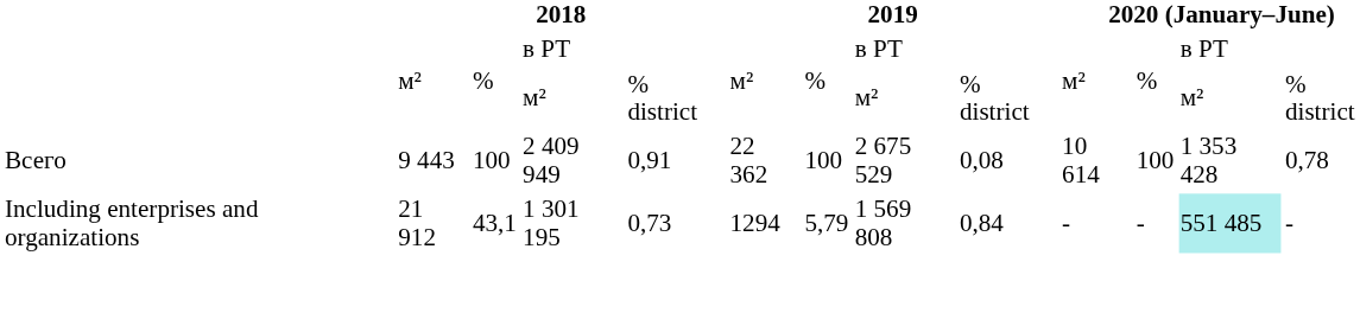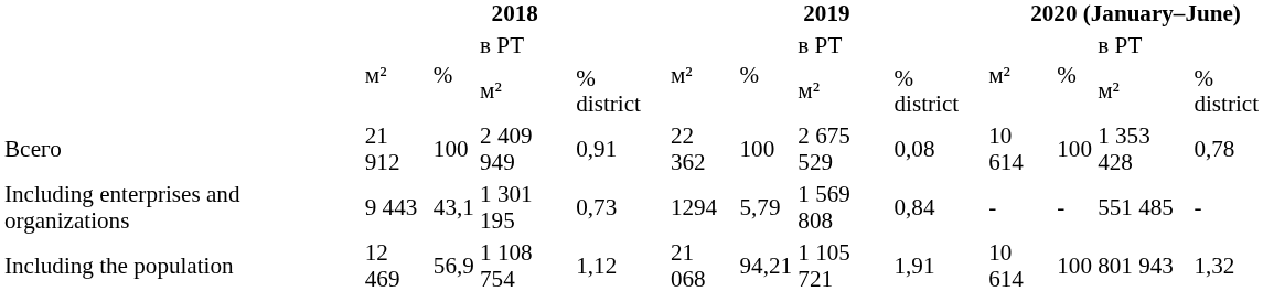 <table>
 <tr>
 <th rowspan="3"></th>
 <th colspan="4">2018</th>
 <th colspan="4">2019</th>
 <th colspan="4">2020 (January–June)</th>
 </tr>
 <tr>
 <td rowspan="2">м²</td>
 <td rowspan="2">%</td>
 <td colspan="2">в РТ</td>
 <td rowspan="2">м²</td>
 <td rowspan="2">%</td>
 <td colspan="2">в РТ</td>
 <td rowspan="2">м²</td>
 <td rowspan="2">%</td>
 <td colspan="2">в РТ</td>
 </tr>
 <tr>
 <td>м²</td>
 <td>% district</td>
 <td>м²</td>
 <td>% district</td>
 <td>м²</td>
 <td>% district</td>
 </tr>
 <tr>
 <td>Всего</td>
-<td>9 443</td>
+<td>21 912</td>
 <td>100</td>
 <td>2 409 949</td>
 <td>0,91</td>
 <td>22 362</td>
 <td>100</td>
 <td>2 675 529</td>
 <td>0,08</td>
 <td>10 614</td>
 <td>100</td>
 <td>1 353 428</td>
 <td>0,78</td>
 </tr>
 <tr>
 <td>Including enterprises and organizations</td>
-<td>21 912</td>
+<td>9 443</td>
 <td>43,1</td>
 <td>1 301 195</td>
 <td>0,73</td>
 <td>1294</td>
 <td>5,79</td>
 <td>1 569 808</td>
 <td>0,84</td>
 <td>-</td>
 <td>-</td>
-<td style="background: paleturquoise;">551 485</td>
+<td>551 485</td>
 <td>-</td>
 </tr>
+<tr>
+<td>Including the population</td>
+<td>12 469</td>
+<td>56,9</td>
+<td>1 108 754</td>
+<td>1,12</td>
+<td>21 068</td>
+<td>94,21</td>
+<td>1 105 721</td>
+<td>1,91</td>
+<td>10 614</td>
+<td>100</td>
+<td>801 943</td>
+<td>1,32</td>
+</tr>
 </table>
